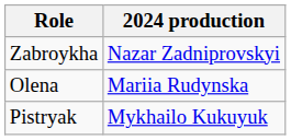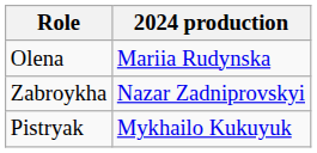 <table class="wikitable">
 <tr>
 <th>Role</th>
 <th>2024 production</th>
 </tr>
 <tr>
+<td>Olena</td>
+<td><a href='#'>Mariia Rudynska</a></td>
+</tr>
+<tr>
 <td>Zabroykha</td>
 <td><a href='#'>Nazar Zadniprovskyi</a></td>
-</tr>
-<tr>
-<td>Olena</td>
-<td><a href='#'>Mariia Rudynska</a></td>
 </tr>
 <tr>
 <td>Pistryak</td>
 <td><a href='#'>Mykhailo Kukuyuk</a></td>
 </tr>
 </table>
